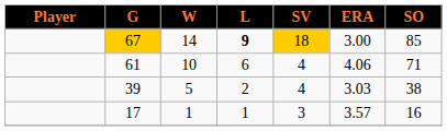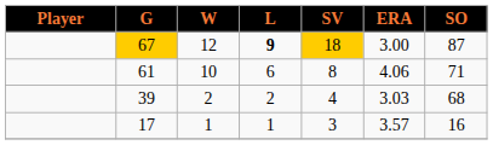 <table class="wikitable sortable">
 <tr>
 <th style="background:black;color:#f47937;" width="16%">Player</th>
 <th style="background:black;color:#f47937;" width="9%">G</th>
 <th style="background:black;color:#f47937;" width="9%">W</th>
 <th style="background:black;color:#f47937;" width="9%">L</th>
 <th style="background:black;color:#f47937;" width="9%">SV</th>
 <th style="background:black;color:#f47937;" width="9%">ERA</th>
 <th style="background:black;color:#f47937;" width="9%">SO</th>
 </tr>
 <tr align="center">
 <td></td>
 <td bgcolor="#FFCC00">67</td>
-<td>14</td>
+<td>12</td>
 <td><strong>9</strong></td>
 <td bgcolor="#FFCC00">18</td>
 <td>3.00</td>
-<td>85</td>
+<td>87</td>
 </tr>
 <tr align="center">
 <td></td>
 <td>61</td>
 <td>10</td>
 <td>6</td>
-<td>4</td>
+<td>8</td>
 <td>4.06</td>
 <td>71</td>
 </tr>
 <tr align="center">
 <td></td>
 <td>39</td>
-<td>5</td>
+<td>2</td>
 <td>2</td>
 <td>4</td>
 <td>3.03</td>
-<td>38</td>
+<td>68</td>
 </tr>
 <tr align="center">
 <td></td>
 <td>17</td>
 <td>1</td>
 <td>1</td>
 <td>3</td>
 <td>3.57</td>
 <td>16</td>
 </tr>
 <tr align="center">
 </tr>
 </table>
